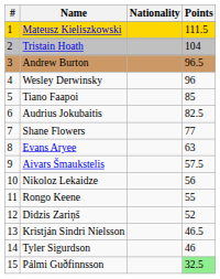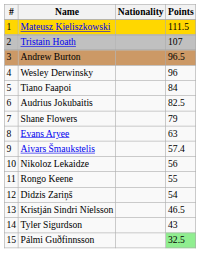 <table class="wikitable sortable">
 <tr>
 <th>#</th>
 <th>Name</th>
 <th>Nationality</th>
 <th>Points</th>
 </tr>
 <tr>
 </tr>
 <tr style=background:gold;”>
 <td>1</td>
 <td><a href='#'>Mateusz Kieliszkowski</a></td>
 <td></td>
 <td>111.5</td>
 </tr>
 <tr>
 </tr>
 <tr style=background:silver;”>
 <td>2</td>
 <td><a href='#'>Tristain Hoath</a></td>
 <td></td>
-<td>104</td>
+<td>107</td>
 </tr>
 <tr>
 </tr>
 <tr style=background:#c96;”>
 <td>3</td>
 <td>Andrew Burton</td>
 <td></td>
 <td>96.5</td>
 </tr>
 <tr>
 <td>4</td>
 <td>Wesley Derwinsky</td>
 <td></td>
 <td>96</td>
 </tr>
 <tr>
 <td>5</td>
 <td>Tiano Faapoi</td>
 <td></td>
-<td>85</td>
+<td>84</td>
 </tr>
 <tr>
 <td>6</td>
 <td>Audrius Jokubaitis</td>
 <td></td>
 <td>82.5</td>
 </tr>
 <tr>
 <td>7</td>
 <td>Shane Flowers</td>
 <td></td>
-<td>77</td>
+<td>79</td>
 </tr>
 <tr>
 <td>8</td>
 <td><a href='#'>Evans Aryee</a></td>
 <td></td>
 <td>63</td>
 </tr>
 <tr>
 <td>9</td>
 <td><a href='#'>Aivars Šmaukstelis</a></td>
 <td></td>
-<td>57.5</td>
+<td>57.4</td>
 </tr>
 <tr>
 <td>10</td>
 <td>Nikoloz Lekaidze</td>
 <td></td>
 <td>56</td>
 </tr>
 <tr>
 <td>11</td>
 <td>Rongo Keene</td>
 <td></td>
 <td>55</td>
 </tr>
 <tr>
 <td>12</td>
 <td>Didzis Zariņš</td>
 <td></td>
-<td>52</td>
+<td>54</td>
 </tr>
 <tr>
 <td>13</td>
 <td>Kristján Sindri Níelsson</td>
 <td></td>
 <td>46.5</td>
 </tr>
 <tr>
 <td>14</td>
 <td>Tyler Sigurdson</td>
 <td></td>
-<td>46</td>
+<td>43</td>
 </tr>
 <tr>
 <td>15</td>
 <td>Pálmi Guðfinnsson</td>
 <td></td>
 <td style="background: lightgreen;">32.5</td>
 </tr>
 </table>
